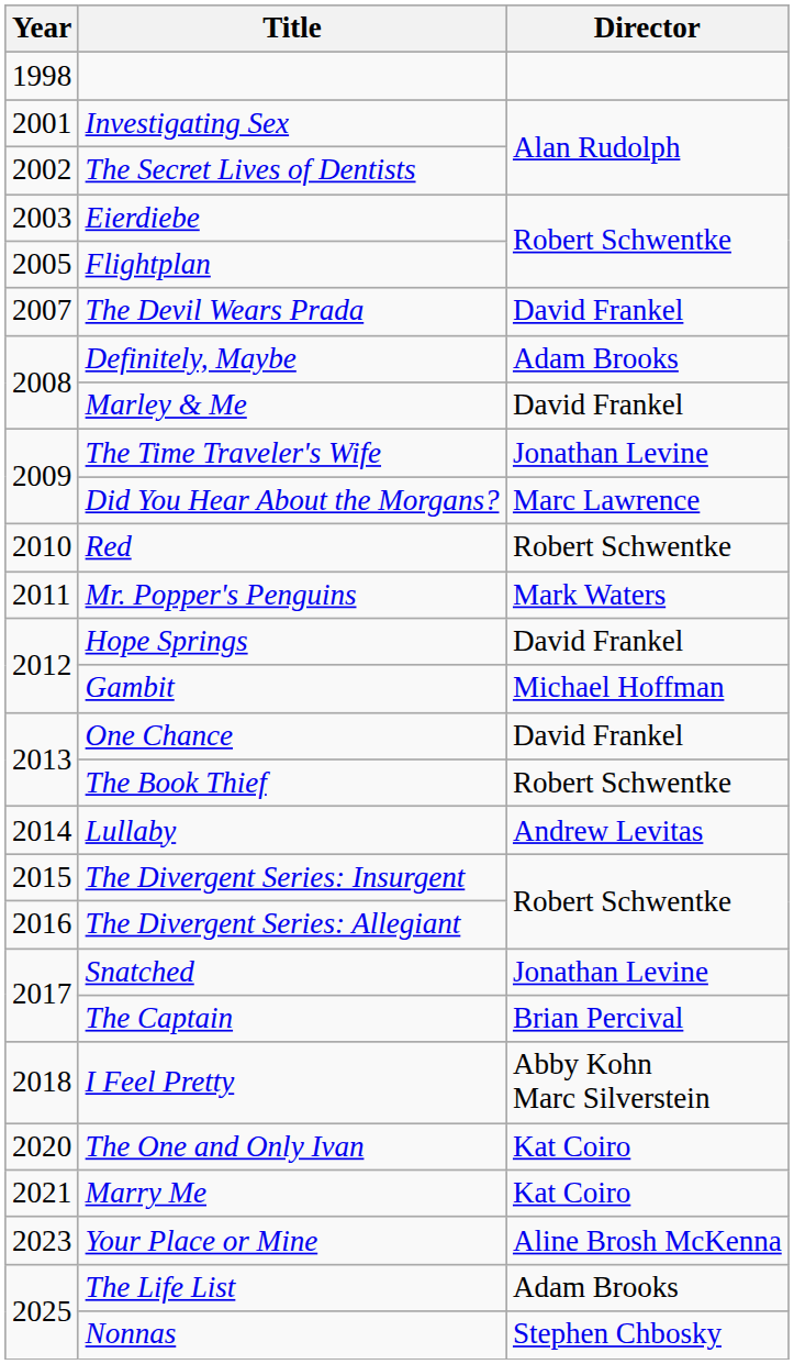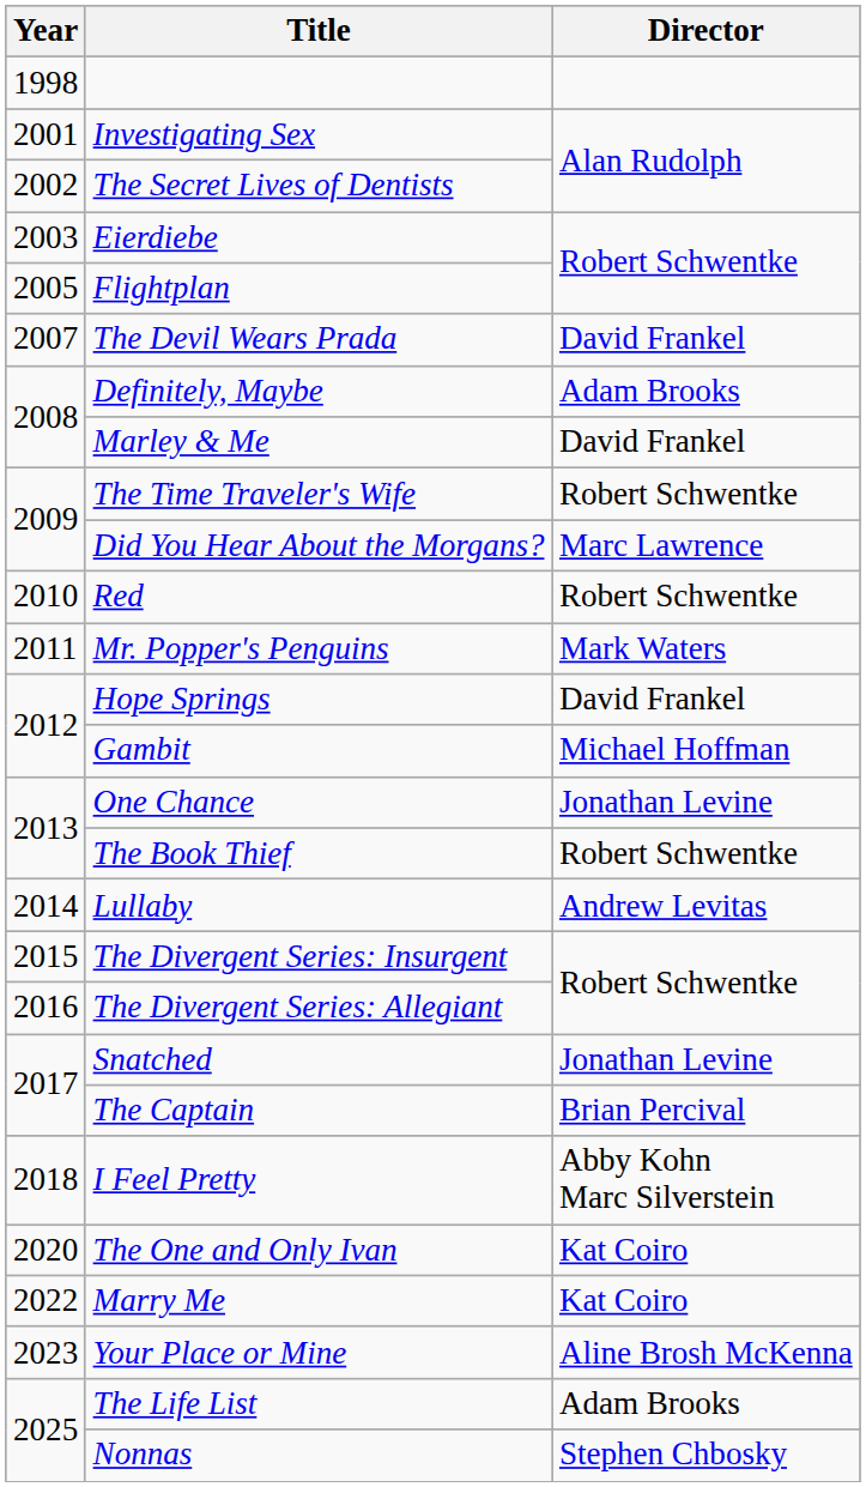 <table class="wikitable">
 <tr>
 <th>Year</th>
 <th>Title</th>
 <th>Director</th>
 </tr>
 <tr>
 <td>1998</td>
 <td><em></em></td>
 <td></td>
 </tr>
 <tr>
 <td>2001</td>
 <td><em><a href='#'>Investigating Sex</a></em></td>
 <td rowspan=2><a href='#'>Alan Rudolph</a></td>
 </tr>
 <tr>
 <td>2002</td>
 <td><em><a href='#'>The Secret Lives of Dentists</a></em></td>
 </tr>
 <tr>
 <td>2003</td>
 <td><em><a href='#'>Eierdiebe</a></em></td>
 <td rowspan=2><a href='#'>Robert Schwentke</a></td>
 </tr>
 <tr>
 <td>2005</td>
 <td><em><a href='#'>Flightplan</a></em></td>
 </tr>
 <tr>
 <td>2007</td>
 <td><em><a href='#'>The Devil Wears Prada</a></em></td>
 <td><a href='#'>David Frankel</a></td>
 </tr>
 <tr>
 <td rowspan=2>2008</td>
 <td><em><a href='#'>Definitely, Maybe</a></em></td>
 <td><a href='#'>Adam Brooks</a></td>
 </tr>
 <tr>
 <td><em><a href='#'>Marley & Me</a></em></td>
 <td>David Frankel</td>
 </tr>
 <tr>
 <td rowspan=2>2009</td>
 <td><em><a href='#'>The Time Traveler's Wife</a></em></td>
-<td><a href='#'>Jonathan Levine</a></td>
+<td>Robert Schwentke</td>
 </tr>
 <tr>
 <td><em><a href='#'>Did You Hear About the Morgans?</a></em></td>
 <td><a href='#'>Marc Lawrence</a></td>
 </tr>
 <tr>
 <td>2010</td>
 <td><em><a href='#'>Red</a></em></td>
 <td>Robert Schwentke</td>
 </tr>
 <tr>
 <td>2011</td>
 <td><em><a href='#'>Mr. Popper's Penguins</a></em></td>
 <td><a href='#'>Mark Waters</a></td>
 </tr>
 <tr>
 <td rowspan=2>2012</td>
 <td><em><a href='#'>Hope Springs</a></em></td>
 <td>David Frankel</td>
 </tr>
 <tr>
 <td><em><a href='#'>Gambit</a></em></td>
 <td><a href='#'>Michael Hoffman</a></td>
 </tr>
 <tr>
 <td rowspan=2>2013</td>
 <td><em><a href='#'>One Chance</a></em></td>
-<td>David Frankel</td>
+<td><a href='#'>Jonathan Levine</a></td>
 </tr>
 <tr>
 <td><em><a href='#'>The Book Thief</a></em></td>
 <td>Robert Schwentke</td>
 </tr>
 <tr>
 <td>2014</td>
 <td><em><a href='#'>Lullaby</a></em></td>
 <td><a href='#'>Andrew Levitas</a></td>
 </tr>
 <tr>
 <td>2015</td>
 <td><em><a href='#'>The Divergent Series: Insurgent</a></em></td>
 <td rowspan=2>Robert Schwentke</td>
 </tr>
 <tr>
 <td>2016</td>
 <td><em><a href='#'>The Divergent Series: Allegiant</a></em></td>
 </tr>
 <tr>
 <td rowspan=2>2017</td>
 <td><em><a href='#'>Snatched</a></em></td>
 <td><a href='#'>Jonathan Levine</a></td>
 </tr>
 <tr>
 <td><em><a href='#'>The Captain</a></em></td>
 <td><a href='#'>Brian Percival</a></td>
 </tr>
 <tr>
 <td>2018</td>
 <td><em><a href='#'>I Feel Pretty</a></em></td>
 <td>Abby Kohn<br>Marc Silverstein</td>
 </tr>
 <tr>
 <td>2020</td>
 <td><em><a href='#'>The One and Only Ivan</a></em></td>
 <td><a href='#'>Kat Coiro</a></td>
 </tr>
 <tr>
-<td>2021</td>
+<td>2022</td>
 <td><em><a href='#'>Marry Me</a></em></td>
 <td><a href='#'>Kat Coiro</a></td>
 </tr>
 <tr>
 <td>2023</td>
 <td><em><a href='#'>Your Place or Mine</a></em></td>
 <td><a href='#'>Aline Brosh McKenna</a></td>
 </tr>
 <tr>
 <td rowspan=2>2025</td>
 <td><em><a href='#'>The Life List</a></em></td>
 <td>Adam Brooks</td>
 </tr>
 <tr>
 <td><em><a href='#'>Nonnas</a></em></td>
 <td><a href='#'>Stephen Chbosky</a></td>
 </tr>
 </table>
